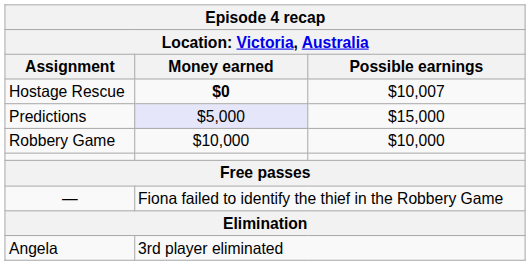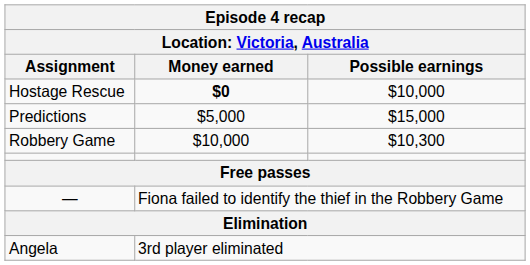 <table class="wikitable" style="font-size: 95%; margin: 10px" align="right" width="40%">
 <tr>
 <th colspan=3>Episode 4 recap</th>
 </tr>
 <tr>
 <th colspan=3>Location: <a href='#'>Victoria</a>, <a href='#'>Australia</a></th>
 </tr>
 <tr>
 <th>Assignment</th>
 <th>Money earned</th>
 <th>Possible earnings</th>
 </tr>
 <tr>
 <td>Hostage Rescue</td>
 <td align="center"><strong>$0</strong></td>
-<td align="center">$10,007</td>
+<td align="center">$10,000</td>
 </tr>
 <tr>
 <td>Predictions</td>
-<td align="center" style="background: lavender;">$5,000</td>
+<td align="center">$5,000</td>
 <td align="center">$15,000</td>
 </tr>
 <tr>
 <td>Robbery Game</td>
 <td align="center">$10,000</td>
-<td align="center">$10,000</td>
+<td align="center">$10,300</td>
 </tr>
 <tr>
 <td><strong></strong></td>
 <td align="center"><strong></strong></td>
 <td align="center"><strong></strong></td>
 </tr>
 <tr>
 <th colspan=3>Free passes</th>
 </tr>
 <tr>
 <td align="center">—</td>
 <td colspan=2>Fiona failed to identify the thief in the Robbery Game</td>
 </tr>
 <tr>
 <th colspan=3>Elimination</th>
 </tr>
 <tr>
 <td>Angela</td>
 <td colspan=2>3rd player eliminated</td>
 </tr>
 </table>
